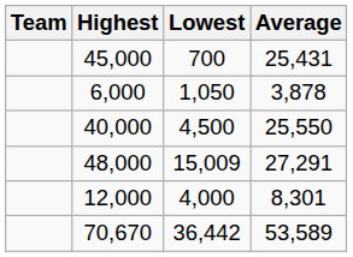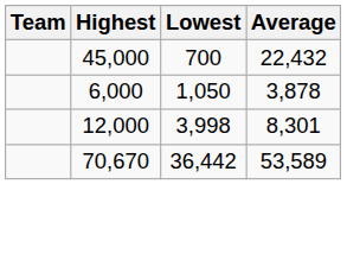 <table class="wikitable sortable">
 <tr>
 <th>Team</th>
 <th>Highest</th>
 <th>Lowest</th>
 <th>Average</th>
 </tr>
 <tr>
 <td></td>
 <td align="center">45,000</td>
 <td align="center">700</td>
-<td align="center">25,431</td>
+<td align="center">22,432</td>
 </tr>
 <tr>
 <td></td>
 <td align="center">6,000</td>
 <td align="center">1,050</td>
 <td align="center">3,878</td>
 </tr>
 <tr>
 <td></td>
-<td align="center">40,000</td>
-<td align="center">4,500</td>
-<td align="center">25,550</td>
-</tr>
-<tr>
-<td></td>
-<td align="center">48,000</td>
-<td align="center">15,009</td>
-<td align="center">27,291</td>
-</tr>
-<tr>
-<td></td>
 <td align="center">12,000</td>
-<td align="center">4,000</td>
+<td align="center">3,998</td>
 <td align="center">8,301</td>
 </tr>
 <tr>
 <td></td>
 <td align="center">70,670</td>
 <td align="center">36,442</td>
 <td align="center">53,589</td>
 </tr>
 </table>
